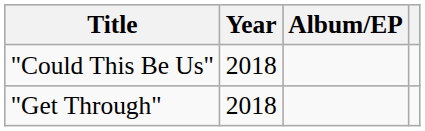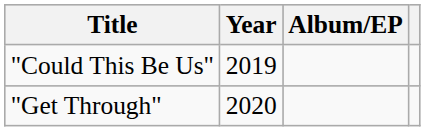 <table class="wikitable">
 <tr>
 <th>Title</th>
 <th>Year</th>
 <th>Album/EP</th>
 <th></th>
 </tr>
 <tr>
 <td>"Could This Be Us"<br></td>
-<td>2018</td>
+<td>2019</td>
 <td></td>
 <td></td>
 </tr>
 <tr>
 <td>"Get Through"<br></td>
-<td>2018</td>
+<td>2020</td>
 <td></td>
 <td></td>
 </tr>
 </table>
